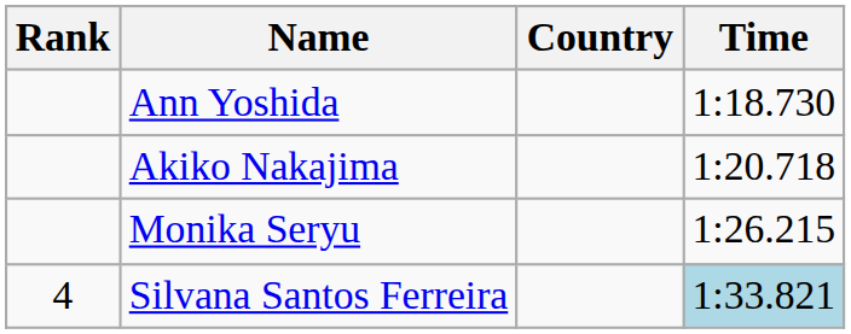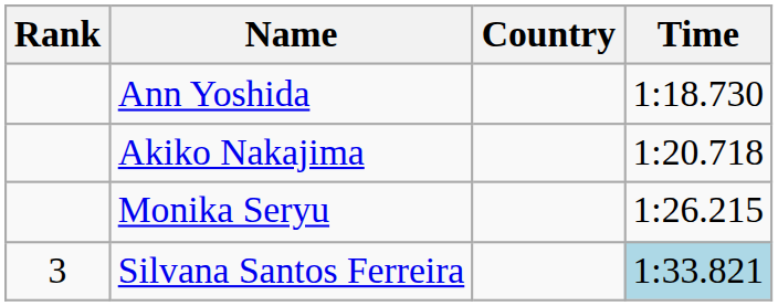 <table class="wikitable" style="text-align:center">
 <tr>
 <th>Rank</th>
 <th>Name</th>
 <th>Country</th>
 <th>Time</th>
 </tr>
 <tr>
 <td></td>
 <td align="left"><a href='#'>Ann Yoshida</a></td>
 <td align="left"></td>
 <td>1:18.730</td>
 </tr>
 <tr>
 <td></td>
 <td align="left"><a href='#'>Akiko Nakajima</a></td>
 <td align="left"></td>
 <td>1:20.718</td>
 </tr>
 <tr>
 <td></td>
 <td align="left"><a href='#'>Monika Seryu</a></td>
 <td align="left"></td>
 <td>1:26.215</td>
 </tr>
 <tr>
-<td>4</td>
+<td>3</td>
 <td align="left"><a href='#'>Silvana Santos Ferreira</a></td>
 <td align="left"></td>
 <td style="background: lightblue;">1:33.821</td>
 </tr>
 </table>
